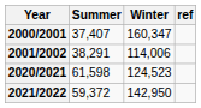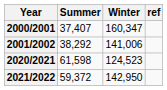 <table class="wikitable sortable mw-datatable plainrowheaders">
 <tr>
 <th>Year</th>
 <th>Summer</th>
 <th>Winter</th>
 <th>ref</th>
 </tr>
 <tr>
 <th scope=row>2000/2001</th>
 <td>37,407</td>
 <td>160,347</td>
 <td></td>
 </tr>
 <tr>
 <th scope=row>2001/2002</th>
-<td>38,291</td>
-<td>114,006</td>
+<td>38,292</td>
+<td>141,006</td>
 <td></td>
 </tr>
 <tr>
 <th scope=row>2020/2021</th>
 <td>61,598</td>
 <td>124,523</td>
 <td></td>
 </tr>
 <tr>
 <th scope=row>2021/2022</th>
 <td>59,372</td>
 <td>142,950</td>
 <td></td>
 </tr>
 </table>
